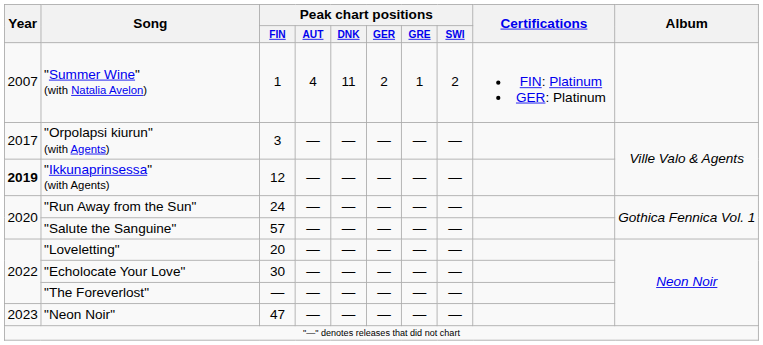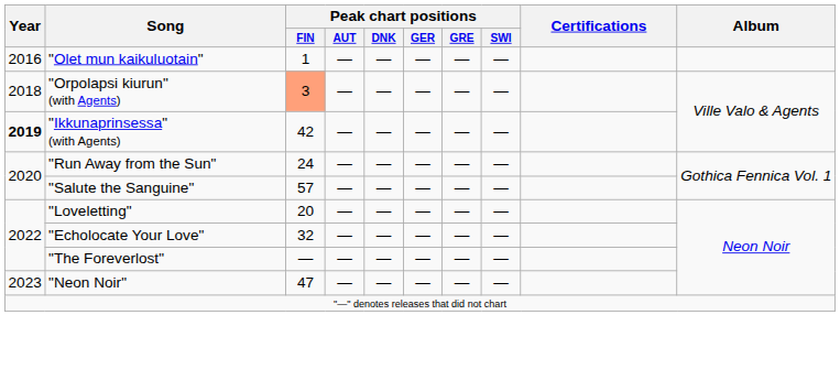 <table class="wikitable plainrowheaders" style="text-align:center;">
 <tr>
 <th rowspan="2">Year</th>
 <th rowspan="2" width="250">Song</th>
 <th colspan="6">Peak chart positions</th>
 <th rowspan="2" style="width:10em;"><a href='#'>Certifications</a></th>
 <th rowspan="2">Album</th>
 </tr>
 <tr>
 <th style="width:3em;font-size:75%"><a href='#'>FIN</a><br></th>
 <th style="width:3em;font-size:75%"><a href='#'>AUT</a><br></th>
 <th style="width:3em;font-size:75%"><a href='#'>DNK</a><br></th>
 <th style="width:3em;font-size:75%"><a href='#'>GER</a><br></th>
 <th style="width:3em;font-size:75%"><a href='#'>GRE</a><br></th>
 <th style="width:3em;font-size:75%"><a href='#'>SWI</a><br></th>
 </tr>
 <tr>
-<td>2007</td>
-<td align="left">"<a href='#'>Summer Wine</a>"<br><small>(with <a href='#'>Natalia Avelon</a>)</small></td>
-<td> 1</td>
-<td> 4</td>
-<td> 11</td>
-<td> 2</td>
-<td> 1</td>
-<td> 2</td>
-<td><br><ul><li><a href='#'>FIN</a>: <a href='#'>Platinum</a></li><li><a href='#'>GER</a>: Platinum</li></ul></td>
+<td>2016</td>
+<td align="left">"<a href='#'>Olet mun kaikuluotain</a>"</td>
+<td>1</td>
+<td> —</td>
+<td> —</td>
+<td> —</td>
+<td> —</td>
+<td> —</td>
+<td></td>
 <td></td>
 </tr>
 <tr>
-<td>2017</td>
+<td>2018</td>
 <td align="left">"Orpolapsi kiurun"<br><small>(with <a href='#'>Agents</a>)</small></td>
-<td>3</td>
+<td style="background: lightsalmon;">3</td>
 <td> —</td>
 <td> —</td>
 <td> —</td>
 <td> —</td>
 <td> —</td>
 <td></td>
 <td rowspan="2"><em>Ville Valo & Agents</em></td>
 </tr>
 <tr>
 <td><strong>2019</strong></td>
 <td align="left">"<a href='#'>Ikkunaprinsessa</a>"<br><small>(with Agents)</small></td>
-<td>12</td>
+<td>42</td>
 <td> —</td>
 <td> —</td>
 <td> —</td>
 <td> —</td>
 <td> —</td>
 <td></td>
 </tr>
 <tr>
 <td rowspan="2">2020</td>
 <td align="left">"Run Away from the Sun"</td>
 <td>24</td>
 <td> —</td>
 <td> —</td>
 <td> —</td>
 <td> —</td>
 <td> —</td>
 <td></td>
 <td rowspan="2"><em>Gothica Fennica Vol. 1</em></td>
 </tr>
 <tr>
 <td align="left">"Salute the Sanguine"</td>
 <td>57</td>
 <td> —</td>
 <td> —</td>
 <td> —</td>
 <td> —</td>
 <td> —</td>
 <td></td>
 </tr>
 <tr>
 <td rowspan="3">2022</td>
 <td align="left">"Loveletting"</td>
 <td> 20</td>
 <td> —</td>
 <td> —</td>
 <td> —</td>
 <td> —</td>
 <td> —</td>
 <td></td>
 <td rowspan="4"><em><a href='#'>Neon Noir</a></em></td>
 </tr>
 <tr>
 <td align="left">"Echolocate Your Love"</td>
-<td> 30</td>
+<td> 32</td>
 <td> —</td>
 <td> —</td>
 <td> —</td>
 <td> —</td>
 <td> —</td>
 <td></td>
 </tr>
 <tr>
 <td align="left">"The Foreverlost"</td>
 <td> —</td>
 <td> —</td>
 <td> —</td>
 <td> —</td>
 <td> —</td>
 <td> —</td>
 <td></td>
 </tr>
 <tr>
 <td>2023</td>
 <td align="left">"Neon Noir"</td>
 <td> 47</td>
 <td> —</td>
 <td> —</td>
 <td> —</td>
 <td> —</td>
 <td> —</td>
 <td></td>
 </tr>
 <tr>
 <td colspan="10" style="font-size:8pt">"—" denotes releases that did not chart</td>
 </tr>
 </table>
